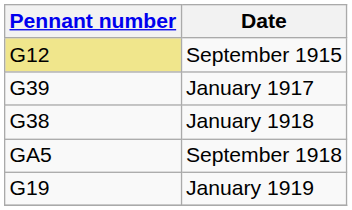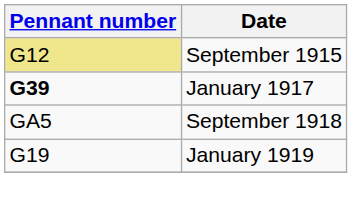 <table class="wikitable" style="text-align:left">
 <tr>
 <th><a href='#'>Pennant number</a></th>
 <th>Date</th>
 </tr>
 <tr>
 <td style="background: khaki;">G12</td>
 <td>September 1915</td>
 </tr>
 <tr>
-<td>G39</td>
+<td><strong>G39</strong></td>
 <td>January 1917</td>
-</tr>
-<tr>
-<td>G38</td>
-<td>January 1918</td>
 </tr>
 <tr>
 <td>GA5</td>
 <td>September 1918</td>
 </tr>
 <tr>
 <td>G19</td>
 <td>January 1919</td>
 </tr>
 <tr>
 </tr>
 </table>
